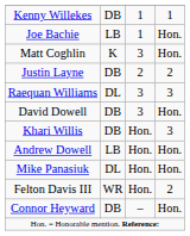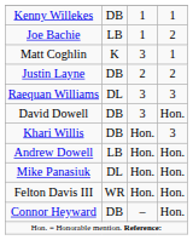 <table class="wikitable sortable sortable" style="text-align: center">
 <tr align=center>
 </tr>
 <tr>
 <td><a href='#'>Kenny Willekes</a></td>
 <td>DB</td>
 <td>1</td>
 <td>1</td>
 </tr>
 <tr>
 <td><a href='#'>Joe Bachie</a></td>
 <td>LB</td>
 <td>1</td>
-<td data-sort-value="4">Hon.</td>
+<td>2</td>
 </tr>
 <tr>
 <td>Matt Coghlin</td>
 <td>K</td>
 <td>3</td>
-<td data-sort-value="4">Hon.</td>
+<td>1</td>
 </tr>
 <tr>
 <td><a href='#'>Justin Layne</a></td>
 <td>DB</td>
 <td>2</td>
 <td>2</td>
 </tr>
 <tr>
 <td><a href='#'>Raequan Williams</a></td>
 <td>DL</td>
 <td>3</td>
 <td>3</td>
 </tr>
 <tr>
 <td>David Dowell</td>
 <td>DB</td>
 <td>3</td>
 <td data-sort-value="4">Hon.</td>
 </tr>
 <tr>
 <td><a href='#'>Khari Willis</a></td>
 <td>DB</td>
 <td data-sort-value="4">Hon.</td>
 <td>3</td>
 </tr>
 <tr>
 <td><a href='#'>Andrew Dowell</a></td>
 <td>LB</td>
 <td data-sort-value="4">Hon.</td>
 <td data-sort-value="4">Hon.</td>
 </tr>
 <tr>
 <td><a href='#'>Mike Panasiuk</a></td>
 <td>DL</td>
 <td data-sort-value="4">Hon.</td>
 <td data-sort-value="4">Hon.</td>
 </tr>
 <tr>
 <td>Felton Davis III</td>
 <td>WR</td>
 <td data-sort-value="4">Hon.</td>
-<td>2</td>
+<td data-sort-value="4">Hon.</td>
 </tr>
 <tr>
 <td><a href='#'>Connor Heyward</a></td>
 <td>DB</td>
 <td data-sort-value="5">–</td>
 <td data-sort-value="4">Hon.</td>
 </tr>
 <tr class="sortbottom">
 <td colspan="4"  style="font-size:8pt; text-align:center;">Hon. = Honorable mention. <strong>Reference:</strong></td>
 </tr>
 </table>
